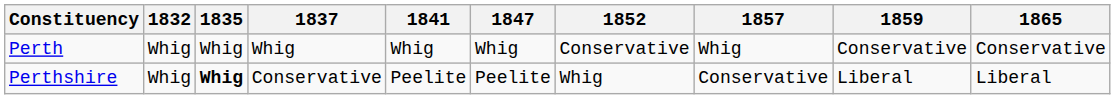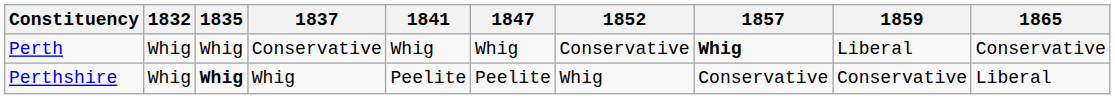 <table class=wikitable sortable>
 <tr>
 <th>Constituency</th>
 <th>1832</th>
 <th>1835</th>
 <th>1837</th>
 <th>1841</th>
 <th>1847</th>
 <th>1852</th>
 <th>1857</th>
 <th>1859</th>
 <th>1865</th>
 </tr>
 <tr>
 <td><a href='#'>Perth</a></td>
 <td bgcolor=>Whig</td>
 <td bgcolor=>Whig</td>
-<td bgcolor=>Whig</td>
+<td bgcolor=>Conservative</td>
 <td bgcolor=>Whig</td>
 <td bgcolor=>Whig</td>
 <td bgcolor=>Conservative</td>
-<td bgcolor=>Whig</td>
-<td bgcolor=>Conservative</td>
+<td bgcolor=><strong>Whig</strong></td>
+<td bgcolor=>Liberal</td>
 <td bgcolor=>Conservative</td>
 </tr>
 <tr>
 <td><a href='#'>Perthshire</a></td>
 <td bgcolor=>Whig</td>
 <td bgcolor=><strong>Whig</strong></td>
-<td bgcolor=>Conservative</td>
+<td bgcolor=>Whig</td>
 <td bgcolor=>Peelite</td>
 <td bgcolor=>Peelite</td>
 <td bgcolor=>Whig</td>
 <td bgcolor=>Conservative</td>
-<td bgcolor=>Liberal</td>
+<td bgcolor=>Conservative</td>
 <td bgcolor=>Liberal</td>
 </tr>
 </table>
